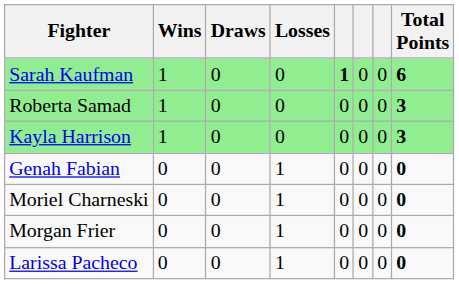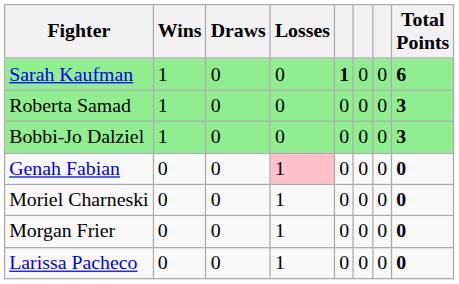 <table class="wikitable sortable">
 <tr>
 <th>Fighter</th>
 <th>Wins</th>
 <th>Draws</th>
 <th>Losses</th>
 <th></th>
 <th></th>
 <th></th>
 <th>Total<br> Points</th>
 </tr>
 <tr>
 <td style="background:#90EE90;"><a href='#'>Sarah Kaufman</a></td>
 <td style="background:#90EE90;">1</td>
 <td style="background:#90EE90;">0</td>
 <td style="background:#90EE90;">0</td>
 <td style="background:#90EE90;"><strong>1</strong></td>
 <td style="background:#90EE90;">0</td>
 <td style="background:#90EE90;">0</td>
 <td style="background:#90EE90;"><strong>6</strong></td>
 </tr>
 <tr>
 <td style="background:#90EE90;">Roberta Samad</td>
 <td style="background:#90EE90;">1</td>
 <td style="background:#90EE90;">0</td>
 <td style="background:#90EE90;">0</td>
 <td style="background:#90EE90;">0</td>
 <td style="background:#90EE90;">0</td>
 <td style="background:#90EE90;">0</td>
 <td style="background:#90EE90;"><strong>3</strong></td>
 </tr>
 <tr>
-<td style="background:#90EE90;"><a href='#'>Kayla Harrison</a></td>
+<td style="background:#90EE90;">Bobbi-Jo Dalziel</td>
 <td style="background:#90EE90;">1</td>
 <td style="background:#90EE90;">0</td>
 <td style="background:#90EE90;">0</td>
 <td style="background:#90EE90;">0</td>
 <td style="background:#90EE90;">0</td>
 <td style="background:#90EE90;">0</td>
 <td style="background:#90EE90;"><strong>3</strong></td>
 </tr>
 <tr>
 <td><a href='#'>Genah Fabian</a></td>
 <td>0</td>
 <td>0</td>
-<td>1</td>
+<td style="background: pink;">1</td>
 <td>0</td>
 <td>0</td>
 <td>0</td>
 <td><strong>0</strong></td>
 </tr>
 <tr>
 <td>Moriel Charneski</td>
 <td>0</td>
 <td>0</td>
 <td>1</td>
 <td>0</td>
 <td>0</td>
 <td>0</td>
 <td><strong>0</strong></td>
 </tr>
 <tr>
 <td>Morgan Frier</td>
 <td>0</td>
 <td>0</td>
 <td>1</td>
 <td>0</td>
 <td>0</td>
 <td>0</td>
 <td><strong>0</strong></td>
 </tr>
 <tr>
 <td><a href='#'>Larissa Pacheco</a></td>
 <td>0</td>
 <td>0</td>
 <td>1</td>
 <td>0</td>
 <td>0</td>
 <td>0</td>
 <td><strong>0</strong></td>
 </tr>
 </table>
